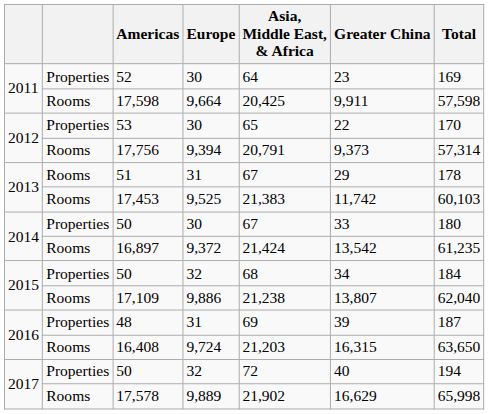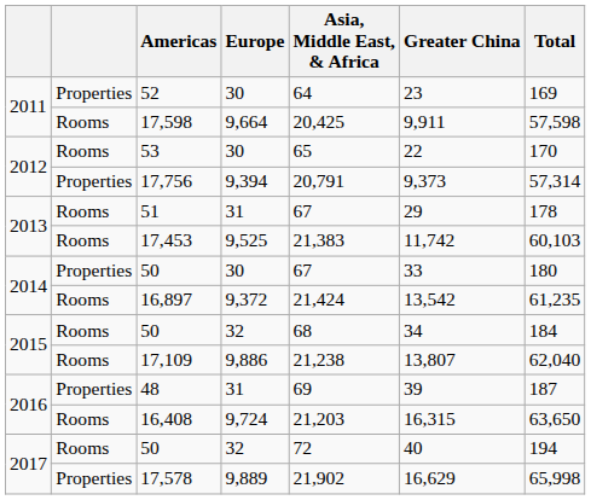 <table class="wikitable mw-collapsible mw-collapsed">
 <tr>
 <th class="unsortable"></th>
 <th></th>
 <th>Americas</th>
 <th>Europe</th>
 <th>Asia,<br>Middle East,<br>& Africa</th>
 <th>Greater China</th>
 <th>Total</th>
 </tr>
 <tr>
 <td rowspan=2>2011</td>
 <td>Properties</td>
 <td>52</td>
 <td>30</td>
 <td>64</td>
 <td>23</td>
 <td>169</td>
 </tr>
 <tr>
 <td>Rooms</td>
 <td>17,598</td>
 <td>9,664</td>
 <td>20,425</td>
 <td>9,911</td>
 <td>57,598</td>
 </tr>
 <tr>
 <td rowspan=2>2012</td>
-<td>Properties</td>
+<td>Rooms</td>
 <td>53</td>
 <td>30</td>
 <td>65</td>
 <td>22</td>
 <td>170</td>
 </tr>
 <tr>
-<td>Rooms</td>
+<td>Properties</td>
 <td>17,756</td>
 <td>9,394</td>
 <td>20,791</td>
 <td>9,373</td>
 <td>57,314</td>
 </tr>
 <tr>
 <td rowspan=2>2013</td>
 <td>Rooms</td>
 <td>51</td>
 <td>31</td>
 <td>67</td>
 <td>29</td>
 <td>178</td>
 </tr>
 <tr>
 <td>Rooms</td>
 <td>17,453</td>
 <td>9,525</td>
 <td>21,383</td>
 <td>11,742</td>
 <td>60,103</td>
 </tr>
 <tr>
 <td rowspan=2>2014</td>
 <td>Properties</td>
 <td>50</td>
 <td>30</td>
 <td>67</td>
 <td>33</td>
 <td>180</td>
 </tr>
 <tr>
 <td>Rooms</td>
 <td>16,897</td>
 <td>9,372</td>
 <td>21,424</td>
 <td>13,542</td>
 <td>61,235</td>
 </tr>
 <tr>
 <td rowspan=2>2015</td>
-<td>Properties</td>
+<td>Rooms</td>
 <td>50</td>
 <td>32</td>
 <td>68</td>
 <td>34</td>
 <td>184</td>
 </tr>
 <tr>
 <td>Rooms</td>
 <td>17,109</td>
 <td>9,886</td>
 <td>21,238</td>
 <td>13,807</td>
 <td>62,040</td>
 </tr>
 <tr>
 <td rowspan=2>2016</td>
 <td>Properties</td>
 <td>48</td>
 <td>31</td>
 <td>69</td>
 <td>39</td>
 <td>187</td>
 </tr>
 <tr>
 <td>Rooms</td>
 <td>16,408</td>
 <td>9,724</td>
 <td>21,203</td>
 <td>16,315</td>
 <td>63,650</td>
 </tr>
 <tr>
 <td rowspan=2>2017</td>
-<td>Properties</td>
+<td>Rooms</td>
 <td>50</td>
 <td>32</td>
 <td>72</td>
 <td>40</td>
 <td>194</td>
 </tr>
 <tr>
-<td>Rooms</td>
+<td>Properties</td>
 <td>17,578</td>
 <td>9,889</td>
 <td>21,902</td>
 <td>16,629</td>
 <td>65,998</td>
 </tr>
 </table>
